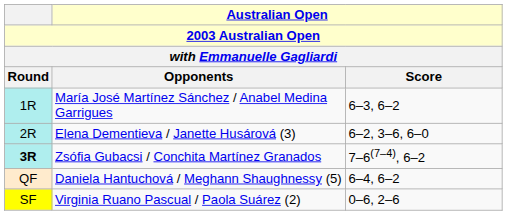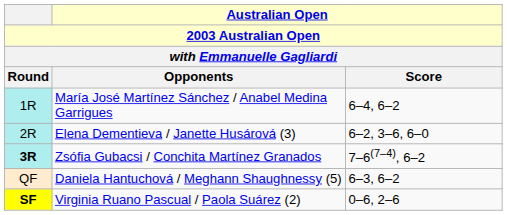 <table class="wikitable collapsible collapsed">
 <tr>
 <th></th>
 <th colspan=2 style="background:#ffc;"><a href='#'>Australian Open</a></th>
 </tr>
 <tr>
 <th colspan=3 style="background:#ffc;"><a href='#'>2003 Australian Open</a></th>
 </tr>
 <tr>
 <th colspan=3><em>with  <a href='#'>Emmanuelle Gagliardi</a></em></th>
 </tr>
 <tr>
 <th>Round</th>
 <th width=380>Opponents</th>
 <th width=200>Score</th>
 </tr>
 <tr>
 <td style="text-align:center; background:#afeeee;">1R</td>
 <td> <a href='#'>María José Martínez Sánchez</a> /  <a href='#'>Anabel Medina Garrigues</a></td>
-<td>6–3, 6–2</td>
+<td>6–4, 6–2</td>
 </tr>
 <tr>
 <td style="text-align:center; background:#afeeee;">2R</td>
 <td> <a href='#'>Elena Dementieva</a> /  <a href='#'>Janette Husárová</a> (3)</td>
 <td>6–2, 3–6, 6–0</td>
 </tr>
 <tr>
 <td style="text-align:center; background:#afeeee;"><strong>3R</strong></td>
 <td> <a href='#'>Zsófia Gubacsi</a> /  <a href='#'>Conchita Martínez Granados</a></td>
 <td>7–6<sup>(7–4)</sup>, 6–2</td>
 </tr>
 <tr>
 <td style="text-align:center; background:#ffebcd;">QF</td>
 <td> <a href='#'>Daniela Hantuchová</a> /  <a href='#'>Meghann Shaughnessy</a> (5)</td>
-<td>6–4, 6–2</td>
+<td>6–3, 6–2</td>
 </tr>
 <tr>
-<td style="text-align:center; background:yellow;">SF</td>
+<td style="text-align:center; background:yellow;"><strong>SF</strong></td>
 <td> <a href='#'>Virginia Ruano Pascual</a> /  <a href='#'>Paola Suárez</a> (2)</td>
 <td>0–6, 2–6</td>
 </tr>
 </table>
